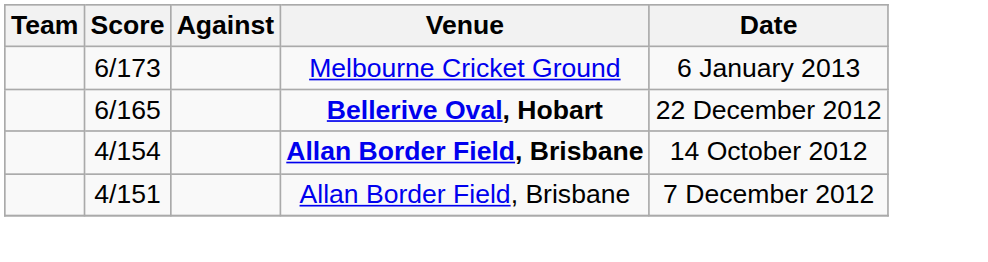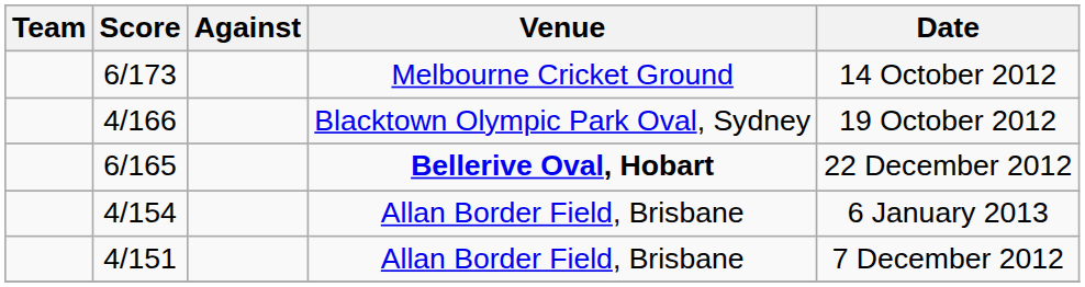 <table class="wikitable sortable" style="text-align:center">
 <tr>
 <th class="unsortable">Team</th>
 <th>Score</th>
 <th>Against</th>
 <th>Venue</th>
 <th>Date</th>
 </tr>
 <tr>
 <td style="text-align:left;"></td>
 <td>6/173</td>
 <td style="text-align:left;"></td>
 <td><a href='#'>Melbourne Cricket Ground</a></td>
-<td>6 January 2013</td>
+<td>14 October 2012</td>
+</tr>
+<tr>
+<td style="text-align:left;"></td>
+<td>4/166</td>
+<td style="text-align:left;"></td>
+<td><a href='#'>Blacktown Olympic Park Oval</a>, Sydney</td>
+<td>19 October 2012</td>
 </tr>
 <tr>
 <td style="text-align:left;"></td>
 <td>6/165</td>
 <td style="text-align:left;"></td>
 <td><strong><a href='#'>Bellerive Oval</a>, Hobart</strong></td>
 <td>22 December 2012</td>
 </tr>
 <tr>
 <td style="text-align:left;"></td>
 <td>4/154</td>
 <td style="text-align:left;"></td>
-<td><strong><a href='#'>Allan Border Field</a>, Brisbane</strong></td>
-<td>14 October 2012</td>
+<td><a href='#'>Allan Border Field</a>, Brisbane</td>
+<td>6 January 2013</td>
 </tr>
 <tr>
 <td style="text-align:left;"></td>
 <td>4/151</td>
 <td style="text-align:left;"></td>
 <td><a href='#'>Allan Border Field</a>, Brisbane</td>
 <td>7 December 2012</td>
 </tr>
 <tr>
 </tr>
 </table>
